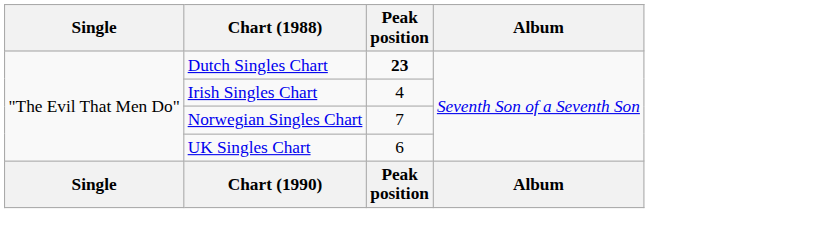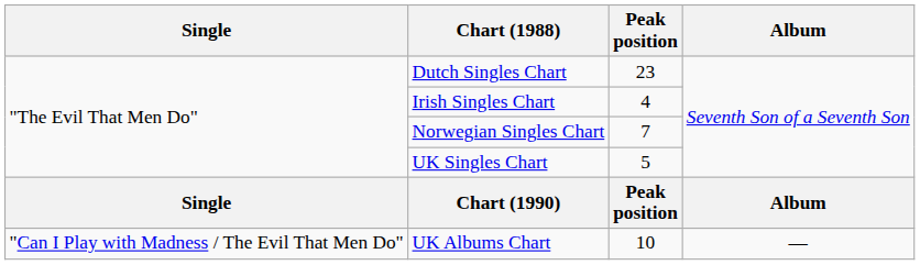 <table class="wikitable sortable">
 <tr>
 <th>Single</th>
 <th>Chart (1988)</th>
 <th>Peak<br>position</th>
 <th>Album</th>
 </tr>
 <tr>
 <td rowspan="4">"The Evil That Men Do"</td>
 <td><a href='#'>Dutch Singles Chart</a></td>
-<td align="center"><strong>23</strong></td>
+<td align="center">23</td>
 <td rowspan="4"><em><a href='#'>Seventh Son of a Seventh Son</a></em></td>
 </tr>
 <tr>
 <td><a href='#'>Irish Singles Chart</a></td>
 <td align="center">4</td>
 </tr>
 <tr>
 <td><a href='#'>Norwegian Singles Chart</a></td>
 <td align="center">7</td>
 </tr>
 <tr>
 <td><a href='#'>UK Singles Chart</a></td>
-<td align="center">6</td>
+<td align="center">5</td>
 </tr>
 <tr>
 <th>Single</th>
 <th>Chart (1990)</th>
 <th>Peak<br>position</th>
 <th>Album</th>
 </tr>
+<tr>
+<td>"<a href='#'>Can I Play with Madness</a> / The Evil That Men Do"</td>
+<td rowspan="1"><a href='#'>UK Albums Chart</a></td>
+<td align="center">10</td>
+<td rowspan="1" style="text-align:center;">—</td>
+</tr>
 </table>
